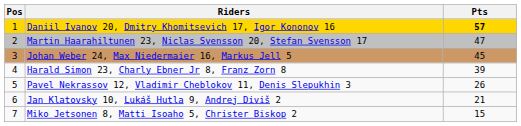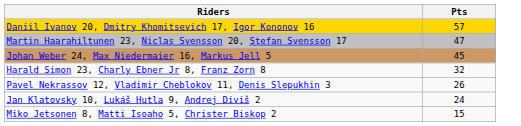 <table class="wikitable">
 <tr>
-<th width=20>Pos</th>
 <th width=600>Riders</th>
 <th width=100>Pts</th>
 </tr>
 <tr style="text-align:center; background:gold;">
-<td>1</td>
 <td style="text-align:left;"> <a href='#'>Daniil Ivanov</a> 20, <a href='#'>Dmitry Khomitsevich</a> 17, <a href='#'>Igor Kononov</a> 16</td>
-<td><strong>57</strong></td>
+<td>57</td>
 </tr>
 <tr style="text-align:center; background:silver;">
-<td>2</td>
 <td style="text-align:left;"> <a href='#'>Martin Haarahiltunen</a> 23, <a href='#'>Niclas Svensson</a> 20, <a href='#'>Stefan Svensson</a> 17</td>
 <td>47</td>
 </tr>
 <tr style="text-align:center; background:#c96;">
-<td>3</td>
 <td style="text-align:left;"> <a href='#'>Johan Weber</a> 24, <a href='#'>Max Niedermaier</a> 16, <a href='#'>Markus Jell</a> 5</td>
 <td>45</td>
 </tr>
 <tr align=center>
-<td>4</td>
 <td style="text-align:left;"> <a href='#'>Harald Simon</a> 23, <a href='#'>Charly Ebner Jr</a> 8,  <a href='#'>Franz Zorn</a> 8</td>
-<td>39</td>
+<td>32</td>
 </tr>
 <tr align=center>
-<td>5</td>
 <td style="text-align:left;"> <a href='#'>Pavel Nekrassov</a> 12, <a href='#'>Vladimir Cheblokov</a> 11, <a href='#'>Denis Slepukhin</a> 3</td>
 <td>26</td>
 </tr>
 <tr align=center>
-<td>6</td>
 <td style="text-align:left;"> <a href='#'>Jan Klatovsky</a> 10, <a href='#'>Lukáš Hutla</a> 9, <a href='#'>Andrej Diviš</a> 2</td>
-<td>21</td>
+<td>24</td>
 </tr>
 <tr align=center>
-<td>7</td>
 <td style="text-align:left;"> <a href='#'>Miko Jetsonen</a> 8, <a href='#'>Matti Isoaho</a> 5,  <a href='#'>Christer Biskop</a> 2</td>
 <td>15</td>
 </tr>
 </table>
